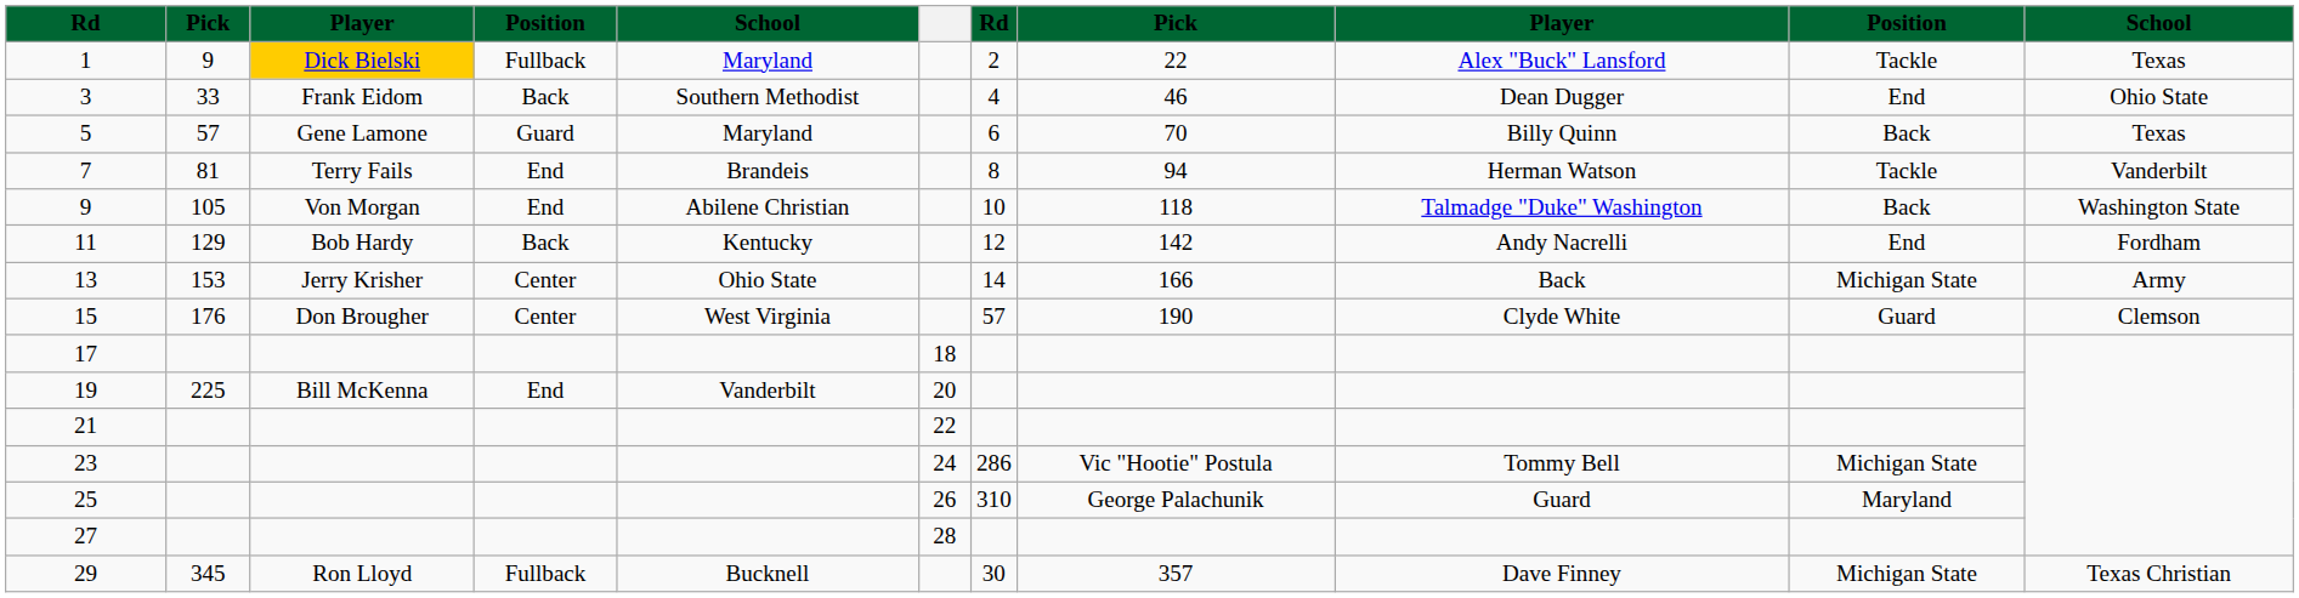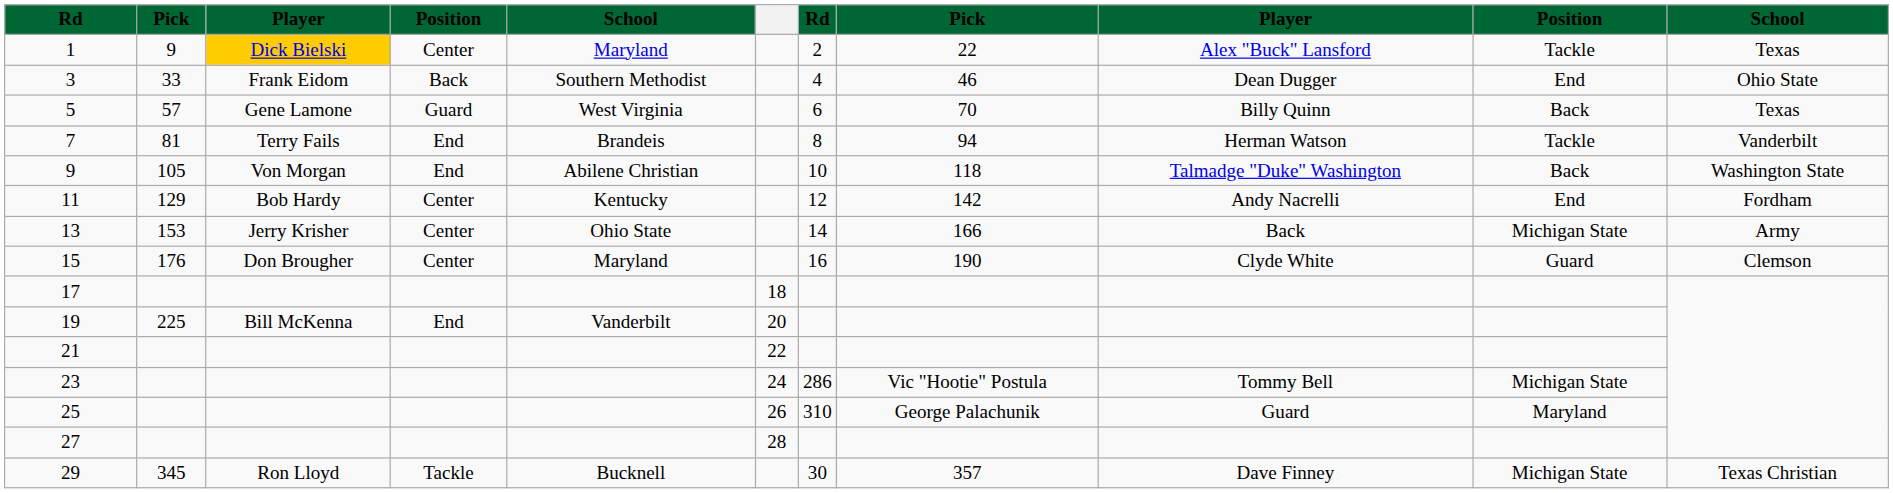 <table class="wikitable sortable sortable" style="width:100%">
 <tr>
 <th width=7% style="background:#006633;"><span><strong>Rd</strong> </span></th>
 <th !width=5% style="background:#006633;"><span> <strong>Pick</strong> </span></th>
 <th !width=15% style="background:#006633;"><span><strong>Player</strong></span></th>
 <th !width=5% style="background:#006633;"><span><strong>Position</strong></span></th>
 <th !width=15% style="background:#006633;"><span> <strong>School</strong> </span></th>
 <th !width=2% style="background:#;"></th>
 <th style="background:#006633;" width=2%><span><strong>Rd</strong> </span></th>
 <th !width=5% style="background:#006633;"><span> <strong>Pick</strong> </span></th>
 <th !width=15% style="background:#006633;"><span><strong>Player</strong></span></th>
 <th !width=5% style="background:#006633;"><span><strong>Position</strong></span></th>
 <th !width=15% style="background:#006633;"><span> <strong>School</strong></span></th>
 </tr>
 <tr align="center">
 <td>1</td>
 <td>9</td>
 <td - bgcolor="#FFCC00"><a href='#'>Dick Bielski</a></td>
-<td>Fullback</td>
+<td>Center</td>
 <td><a href='#'>Maryland</a></td>
 <td></td>
 <td>2</td>
 <td>22</td>
 <td><a href='#'>Alex "Buck" Lansford</a></td>
 <td>Tackle</td>
 <td>Texas</td>
 </tr>
 <tr align="center" bgcolor="">
 <td>3</td>
 <td>33</td>
 <td>Frank Eidom</td>
 <td>Back</td>
 <td>Southern Methodist</td>
 <td></td>
 <td>4</td>
 <td>46</td>
 <td>Dean Dugger</td>
 <td>End</td>
 <td>Ohio State</td>
 </tr>
 <tr align="center" bgcolor="">
 <td>5</td>
 <td>57</td>
 <td>Gene Lamone</td>
 <td>Guard</td>
-<td>Maryland</td>
+<td>West Virginia</td>
 <td></td>
 <td>6</td>
 <td>70</td>
 <td>Billy Quinn</td>
 <td>Back</td>
 <td>Texas</td>
 </tr>
 <tr align="center" bgcolor="">
 <td>7</td>
 <td>81</td>
 <td>Terry Fails</td>
 <td>End</td>
 <td>Brandeis</td>
 <td></td>
 <td>8</td>
 <td>94</td>
 <td>Herman Watson</td>
 <td>Tackle</td>
 <td>Vanderbilt</td>
 </tr>
 <tr align="center" bgcolor="">
 <td>9</td>
 <td>105</td>
 <td>Von Morgan</td>
 <td>End</td>
 <td>Abilene Christian</td>
 <td></td>
 <td>10</td>
 <td>118</td>
 <td><a href='#'>Talmadge "Duke" Washington</a></td>
 <td>Back</td>
 <td>Washington State</td>
 </tr>
 <tr align="center" bgcolor="">
 <td>11</td>
 <td>129</td>
 <td>Bob Hardy</td>
-<td>Back</td>
+<td>Center</td>
 <td>Kentucky</td>
 <td></td>
 <td>12</td>
 <td>142</td>
 <td>Andy Nacrelli</td>
 <td>End</td>
 <td>Fordham</td>
 </tr>
 <tr align="center" bgcolor="">
 <td>13</td>
 <td>153</td>
 <td>Jerry Krisher</td>
 <td>Center</td>
 <td>Ohio State</td>
 <td></td>
 <td>14</td>
 <td>166</td>
 <td>Back</td>
 <td>Michigan State</td>
 <td>Army</td>
 </tr>
 <tr align="center" bgcolor="">
 <td>15</td>
 <td>176</td>
 <td>Don Brougher</td>
 <td>Center</td>
-<td>West Virginia</td>
+<td>Maryland</td>
 <td></td>
-<td>57</td>
+<td>16</td>
 <td>190</td>
 <td>Clyde White</td>
 <td>Guard</td>
 <td>Clemson</td>
 </tr>
 <tr align="center" bgcolor="">
 <td>17</td>
 <td></td>
 <td></td>
 <td></td>
 <td></td>
 <td>18</td>
 <td></td>
 <td></td>
 <td></td>
 <td></td>
 </tr>
 <tr align="center" bgcolor="">
 <td>19</td>
 <td>225</td>
 <td>Bill McKenna</td>
 <td>End</td>
 <td>Vanderbilt</td>
 <td>20</td>
 <td></td>
 <td></td>
 <td></td>
 <td></td>
 </tr>
 <tr align="center" bgcolor="">
 <td>21</td>
 <td></td>
 <td></td>
 <td></td>
 <td></td>
 <td>22</td>
 <td></td>
 <td></td>
 <td></td>
 <td></td>
 </tr>
 <tr align="center" bgcolor="">
 <td>23</td>
 <td></td>
 <td></td>
 <td></td>
 <td></td>
 <td>24</td>
 <td>286</td>
 <td>Vic "Hootie" Postula</td>
 <td>Tommy Bell</td>
 <td>Michigan State</td>
 </tr>
 <tr align="center" bgcolor="">
 <td>25</td>
 <td></td>
 <td></td>
 <td></td>
 <td></td>
 <td>26</td>
 <td>310</td>
 <td>George Palachunik</td>
 <td>Guard</td>
 <td>Maryland</td>
 </tr>
 <tr align="center" bgcolor="">
 <td>27</td>
 <td></td>
 <td></td>
 <td></td>
 <td></td>
 <td>28</td>
 <td></td>
 <td></td>
 <td></td>
 <td></td>
 </tr>
 <tr align="center" bgcolor="">
 <td>29</td>
 <td>345</td>
 <td>Ron Lloyd</td>
-<td>Fullback</td>
+<td>Tackle</td>
 <td>Bucknell</td>
 <td></td>
 <td>30</td>
 <td>357</td>
 <td>Dave Finney</td>
 <td>Michigan State</td>
 <td>Texas Christian</td>
 </tr>
 </table>
